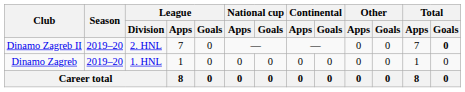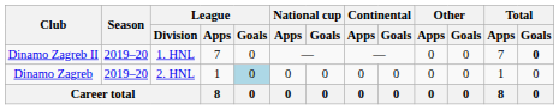 <table class="wikitable" style="text-align: center">
 <tr>
 <th rowspan="2">Club</th>
 <th rowspan="2">Season</th>
 <th colspan="3">League</th>
 <th colspan="2">National cup</th>
 <th colspan="2">Continental</th>
 <th colspan="2">Other</th>
 <th colspan="2">Total</th>
 </tr>
 <tr>
 <th>Division</th>
 <th>Apps</th>
 <th>Goals</th>
 <th>Apps</th>
 <th>Goals</th>
 <th>Apps</th>
 <th>Goals</th>
 <th>Apps</th>
 <th>Goals</th>
 <th>Apps</th>
 <th>Goals</th>
 </tr>
 <tr>
 <td><a href='#'>Dinamo Zagreb II</a></td>
 <td><a href='#'>2019–20</a></td>
-<td><a href='#'>2. HNL</a></td>
+<td><a href='#'>1. HNL</a></td>
 <td>7</td>
 <td>0</td>
 <td colspan="2">—</td>
 <td colspan="2">—</td>
 <td>0</td>
 <td>0</td>
 <td>7</td>
 <td><strong>0</strong></td>
 </tr>
 <tr>
 <td><a href='#'>Dinamo Zagreb</a></td>
 <td><a href='#'>2019–20</a></td>
-<td><a href='#'>1. HNL</a></td>
+<td><a href='#'>2. HNL</a></td>
 <td>1</td>
-<td>0</td>
+<td style="background: lightblue;">0</td>
 <td>0</td>
 <td>0</td>
 <td>0</td>
 <td>0</td>
 <td>0</td>
 <td>0</td>
 <td>1</td>
 <td>0</td>
 </tr>
 <tr>
 <th colspan=3>Career total</th>
 <th>8</th>
 <th>0</th>
 <th>0</th>
 <th>0</th>
 <th>0</th>
 <th>0</th>
 <th>0</th>
 <th>0</th>
 <th>8</th>
 <th>0</th>
 </tr>
 </table>
